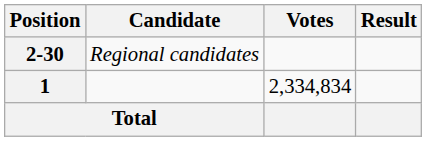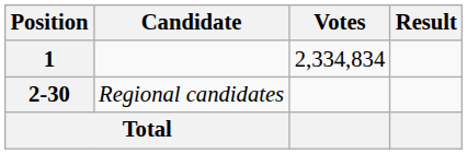 <table class="wikitable sortable">
 <tr>
 <th scope="col">Position</th>
 <th scope="col">Candidate</th>
 <th scope="col">Votes</th>
 <th scope="col">Result</th>
 </tr>
 <tr>
+<th scope="row">1</th>
+<td></td>
+<td style="text-align:right">2,334,834</td>
+<td></td>
+</tr>
+<tr>
 <th scope="row">2-30</th>
 <td><em>Regional candidates</em></td>
 <td style="text-align:right"></td>
-<td></td>
-</tr>
-<tr>
-<th scope="row">1</th>
-<td></td>
-<td style="text-align:right">2,334,834</td>
 <td></td>
 </tr>
 <tr class="sortbottom">
 <th scope="row" colspan="2">Total</th>
 <th style="text-align:right"></th>
 <th></th>
 </tr>
 </table>
